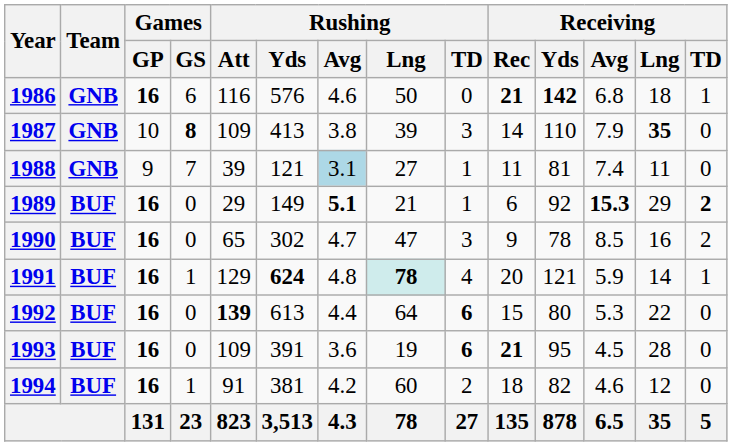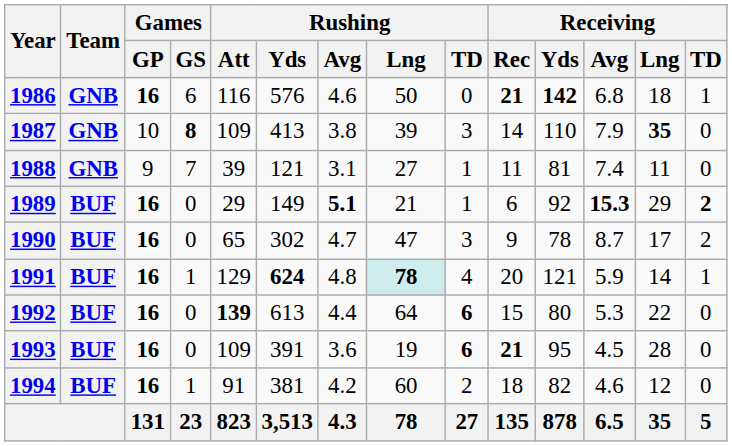 <table class="wikitable" style="text-align:center;">
 <tr>
 <th rowspan="2">Year</th>
 <th rowspan="2">Team</th>
 <th colspan="2">Games</th>
 <th colspan="5">Rushing</th>
 <th colspan="5">Receiving</th>
 </tr>
 <tr>
 <th>GP</th>
 <th>GS</th>
 <th>Att</th>
 <th>Yds</th>
 <th>Avg</th>
 <th>Lng</th>
 <th>TD</th>
 <th>Rec</th>
 <th>Yds</th>
 <th>Avg</th>
 <th>Lng</th>
 <th>TD</th>
 </tr>
 <tr>
 <th><a href='#'>1986</a></th>
 <th><a href='#'>GNB</a></th>
 <td><strong>16</strong></td>
 <td>6</td>
 <td>116</td>
 <td>576</td>
 <td>4.6</td>
 <td>50</td>
 <td>0</td>
 <td><strong>21</strong></td>
 <td><strong>142</strong></td>
 <td>6.8</td>
 <td>18</td>
 <td>1</td>
 </tr>
 <tr>
 <th><a href='#'>1987</a></th>
 <th><a href='#'>GNB</a></th>
 <td>10</td>
 <td><strong>8</strong></td>
 <td>109</td>
 <td>413</td>
 <td>3.8</td>
 <td>39</td>
 <td>3</td>
 <td>14</td>
 <td>110</td>
 <td>7.9</td>
 <td><strong>35</strong></td>
 <td>0</td>
 </tr>
 <tr>
 <th><a href='#'>1988</a></th>
 <th><a href='#'>GNB</a></th>
 <td>9</td>
 <td>7</td>
 <td>39</td>
 <td>121</td>
-<td style="background: lightblue;">3.1</td>
+<td>3.1</td>
 <td>27</td>
 <td>1</td>
 <td>11</td>
 <td>81</td>
 <td>7.4</td>
 <td>11</td>
 <td>0</td>
 </tr>
 <tr>
 <th><a href='#'>1989</a></th>
 <th><a href='#'>BUF</a></th>
 <td><strong>16</strong></td>
 <td>0</td>
 <td>29</td>
 <td>149</td>
 <td><strong>5.1</strong></td>
 <td>21</td>
 <td>1</td>
 <td>6</td>
 <td>92</td>
 <td><strong>15.3</strong></td>
 <td>29</td>
 <td><strong>2</strong></td>
 </tr>
 <tr>
 <th><a href='#'>1990</a></th>
 <th><a href='#'>BUF</a></th>
 <td><strong>16</strong></td>
 <td>0</td>
 <td>65</td>
 <td>302</td>
 <td>4.7</td>
 <td>47</td>
 <td>3</td>
 <td>9</td>
 <td>78</td>
-<td>8.5</td>
-<td>16</td>
+<td>8.7</td>
+<td>17</td>
 <td>2</td>
 </tr>
 <tr>
 <th><a href='#'>1991</a></th>
 <th><a href='#'>BUF</a></th>
 <td><strong>16</strong></td>
 <td>1</td>
 <td>129</td>
 <td><strong>624</strong></td>
 <td>4.8</td>
 <td style="background:#cfecec; width:3em;"><strong>78</strong></td>
 <td>4</td>
 <td>20</td>
 <td>121</td>
 <td>5.9</td>
 <td>14</td>
 <td>1</td>
 </tr>
 <tr>
 <th><a href='#'>1992</a></th>
 <th><a href='#'>BUF</a></th>
 <td><strong>16</strong></td>
 <td>0</td>
 <td><strong>139</strong></td>
 <td>613</td>
 <td>4.4</td>
 <td>64</td>
 <td><strong>6</strong></td>
 <td>15</td>
 <td>80</td>
 <td>5.3</td>
 <td>22</td>
 <td>0</td>
 </tr>
 <tr>
 <th><a href='#'>1993</a></th>
 <th><a href='#'>BUF</a></th>
 <td><strong>16</strong></td>
 <td>0</td>
 <td>109</td>
 <td>391</td>
 <td>3.6</td>
 <td>19</td>
 <td><strong>6</strong></td>
 <td><strong>21</strong></td>
 <td>95</td>
 <td>4.5</td>
 <td>28</td>
 <td>0</td>
 </tr>
 <tr>
 <th><a href='#'>1994</a></th>
 <th><a href='#'>BUF</a></th>
 <td><strong>16</strong></td>
 <td>1</td>
 <td>91</td>
 <td>381</td>
 <td>4.2</td>
 <td>60</td>
 <td>2</td>
 <td>18</td>
 <td>82</td>
 <td>4.6</td>
 <td>12</td>
 <td>0</td>
 </tr>
 <tr>
 <th colspan="2"></th>
 <th>131</th>
 <th>23</th>
 <th>823</th>
 <th>3,513</th>
 <th>4.3</th>
 <th>78</th>
 <th>27</th>
 <th>135</th>
 <th>878</th>
 <th>6.5</th>
 <th>35</th>
 <th>5</th>
 </tr>
 </table>
